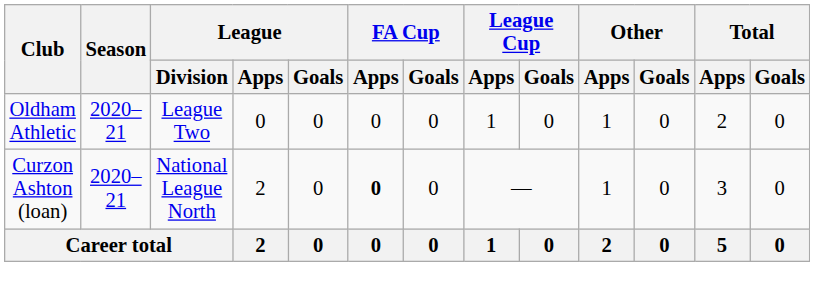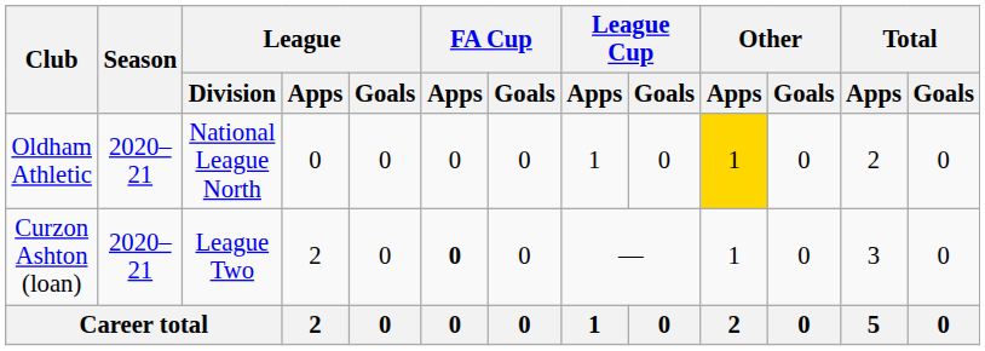 <table class="wikitable" style="text-align: center">
 <tr>
 <th rowspan="2">Club</th>
 <th rowspan="2">Season</th>
 <th colspan="3">League</th>
 <th colspan="2"><a href='#'>FA Cup</a></th>
 <th colspan="2"><a href='#'>League Cup</a></th>
 <th colspan="2">Other</th>
 <th colspan="2">Total</th>
 </tr>
 <tr>
 <th>Division</th>
 <th>Apps</th>
 <th>Goals</th>
 <th>Apps</th>
 <th>Goals</th>
 <th>Apps</th>
 <th>Goals</th>
 <th>Apps</th>
 <th>Goals</th>
 <th>Apps</th>
 <th>Goals</th>
 </tr>
 <tr>
 <td><a href='#'>Oldham Athletic</a></td>
 <td><a href='#'>2020–21</a></td>
-<td><a href='#'>League Two</a></td>
+<td><a href='#'>National League North</a></td>
 <td>0</td>
 <td>0</td>
 <td>0</td>
 <td>0</td>
 <td>1</td>
 <td>0</td>
-<td>1</td>
+<td style="background: gold;">1</td>
 <td>0</td>
 <td>2</td>
 <td>0</td>
 </tr>
 <tr>
 <td><a href='#'>Curzon Ashton</a> (loan)</td>
 <td><a href='#'>2020–21</a></td>
-<td><a href='#'>National League North</a></td>
+<td><a href='#'>League Two</a></td>
 <td>2</td>
 <td>0</td>
 <td><strong>0</strong></td>
 <td>0</td>
 <td colspan="2">—</td>
 <td>1</td>
 <td>0</td>
 <td>3</td>
 <td>0</td>
 </tr>
 <tr>
 <th colspan="3">Career total</th>
 <th>2</th>
 <th>0</th>
 <th>0</th>
 <th>0</th>
 <th>1</th>
 <th>0</th>
 <th>2</th>
 <th>0</th>
 <th>5</th>
 <th>0</th>
 </tr>
 </table>
